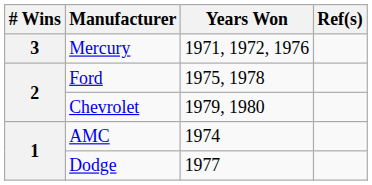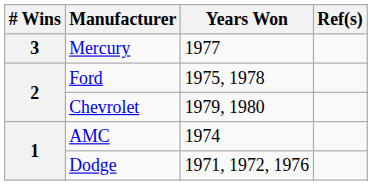 <table class="wikitable" style="font-size: 95%;">
 <tr>
 <th># Wins</th>
 <th>Manufacturer</th>
 <th>Years Won</th>
 <th>Ref(s)</th>
 </tr>
 <tr>
 <th>3</th>
 <td><a href='#'>Mercury</a></td>
-<td>1971, 1972, 1976</td>
+<td>1977</td>
 <td></td>
 </tr>
 <tr>
 <th rowspan="2">2</th>
 <td><a href='#'>Ford</a></td>
 <td>1975, 1978</td>
 <td></td>
 </tr>
 <tr>
 <td><a href='#'>Chevrolet</a></td>
 <td>1979, 1980</td>
 <td></td>
 </tr>
 <tr>
 <th rowspan="2">1</th>
 <td><a href='#'>AMC</a></td>
 <td>1974</td>
 <td></td>
 </tr>
 <tr>
 <td><a href='#'>Dodge</a></td>
-<td>1977</td>
+<td>1971, 1972, 1976</td>
 <td></td>
 </tr>
 </table>
